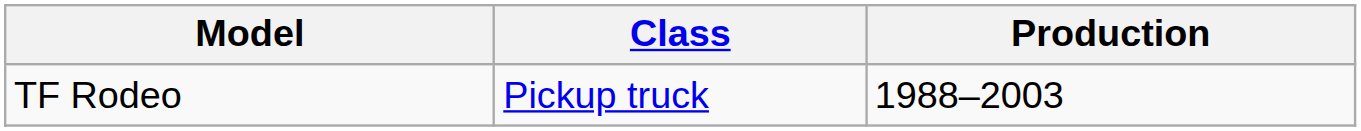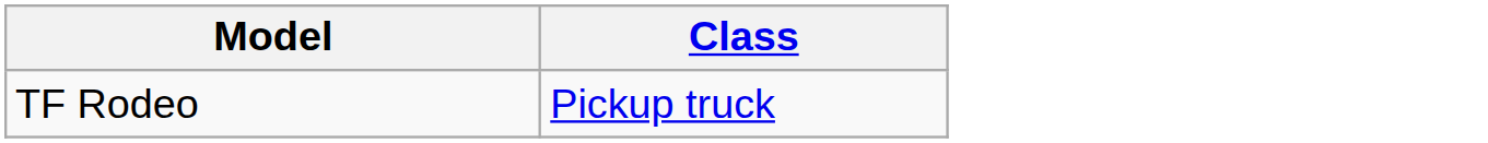 <table class="wikitable">
 <tr>
 <th style="width:200px;">Model</th>
 <th style="width:150px;"><a href='#'>Class</a></th>
-<th style="width:200px;">Production</th>
 </tr>
 <tr>
 <td valign="top">TF Rodeo</td>
 <td valign="top"><a href='#'>Pickup truck</a></td>
-<td valign="top">1988–2003</td>
 </tr>
 </table>
